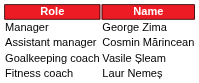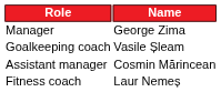 <table class="toccolours">
 <tr>
 <th style="background:#ed1c24;color:#FFFFFF;border:1px solid #000000;">Role</th>
 <th style="background:#ed1c24;color:#FFFFFF;border:1px solid #000000;">Name</th>
 </tr>
 <tr>
 <td>Manager</td>
 <td> George Zima</td>
 </tr>
 <tr>
+<td>Goalkeeping coach</td>
+<td> Vasile Șleam</td>
+</tr>
+<tr>
 <td>Assistant manager</td>
 <td> Cosmin Mărincean</td>
-</tr>
-<tr>
-<td>Goalkeeping coach</td>
-<td> Vasile Șleam</td>
 </tr>
 <tr>
 <td>Fitness coach</td>
 <td> Laur Nemeș</td>
 </tr>
 </table>
